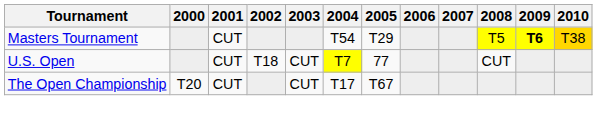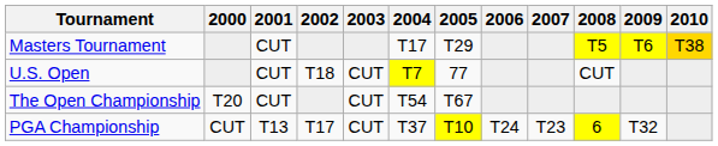 <table class="wikitable" style="font-size:95%;text-align:center;">
 <tr>
 <th>Tournament</th>
 <th>2000</th>
 <th>2001</th>
 <th>2002</th>
 <th>2003</th>
 <th>2004</th>
 <th>2005</th>
 <th>2006</th>
 <th>2007</th>
 <th>2008</th>
 <th>2009</th>
 <th>2010</th>
 </tr>
 <tr>
 <td align=left><a href='#'>Masters Tournament</a></td>
 <td style="background:#eeeeee;"></td>
 <td>CUT</td>
 <td style="background:#eeeeee;"></td>
 <td style="background:#eeeeee;"></td>
-<td>T54</td>
+<td>T17</td>
 <td>T29</td>
 <td style="background:#eeeeee;"></td>
 <td style="background:#eeeeee;"></td>
 <td style="background:yellow;">T5</td>
-<td style="background:yellow;"><strong>T6</strong></td>
+<td style="background:yellow;">T6</td>
 <td style="background: gold;">T38</td>
 </tr>
 <tr>
 <td align=left><a href='#'>U.S. Open</a></td>
 <td style="background:#eeeeee;"></td>
 <td>CUT</td>
 <td>T18</td>
 <td>CUT</td>
 <td style="background:yellow;">T7</td>
 <td>77</td>
 <td style="background:#eeeeee;"></td>
 <td style="background:#eeeeee;"></td>
 <td>CUT</td>
 <td style="background:#eeeeee;"></td>
 <td style="background:#eeeeee;"></td>
 </tr>
 <tr>
 <td align=left><a href='#'>The Open Championship</a></td>
 <td>T20</td>
 <td>CUT</td>
 <td style="background:#eeeeee;"></td>
 <td>CUT</td>
-<td>T17</td>
+<td>T54</td>
 <td>T67</td>
 <td style="background:#eeeeee;"></td>
 <td style="background:#eeeeee;"></td>
 <td style="background:#eeeeee;"></td>
 <td style="background:#eeeeee;"></td>
 <td style="background:#eeeeee;"></td>
 </tr>
+<tr>
+<td align=left><a href='#'>PGA Championship</a></td>
+<td>CUT</td>
+<td>T13</td>
+<td>T17</td>
+<td>CUT</td>
+<td>T37</td>
+<td style="background:yellow;">T10</td>
+<td>T24</td>
+<td>T23</td>
+<td style="background:yellow;">6</td>
+<td>T32</td>
+<td style="background:#eeeeee;"></td>
+</tr>
 </table>
